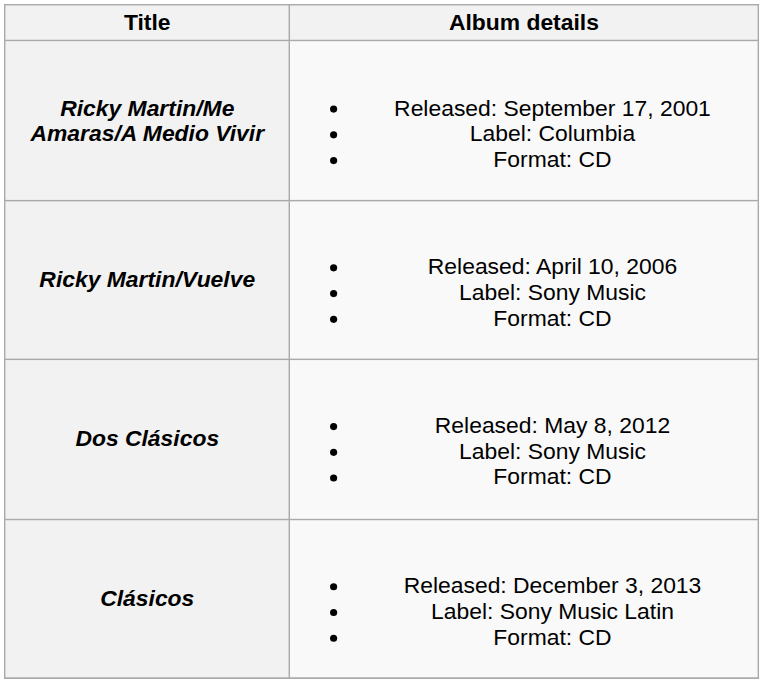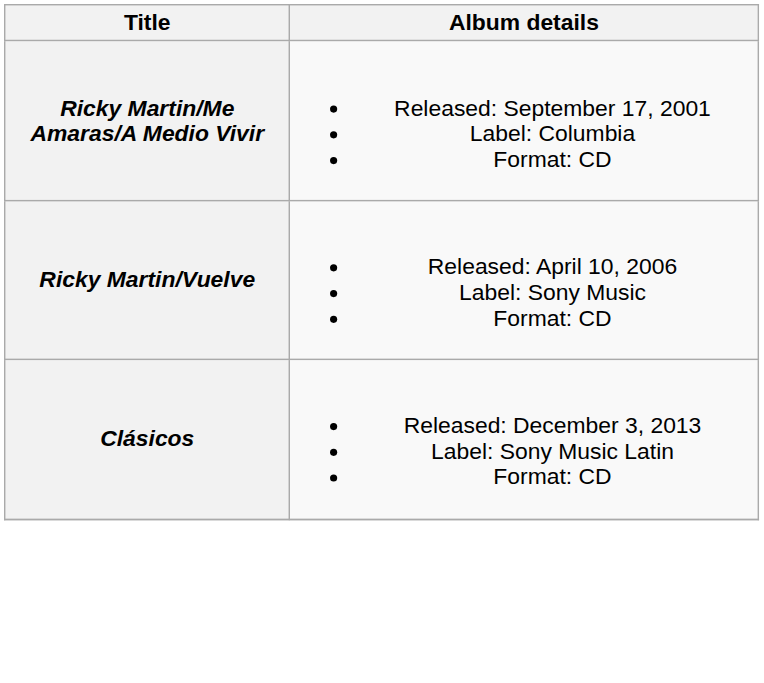 <table class="wikitable plainrowheaders" style="text-align:center;">
 <tr>
 <th scope="col" style="width:12em;">Title</th>
 <th scope="col" style="width:20em;">Album details</th>
 </tr>
 <tr>
 <th scope="row"><em>Ricky Martin/Me Amaras/A Medio Vivir</em></th>
 <td><br><ul><li>Released: September 17, 2001</li><li>Label: Columbia</li><li>Format: CD</li></ul></td>
 </tr>
 <tr>
 <th scope="row"><em>Ricky Martin/Vuelve</em></th>
 <td><br><ul><li>Released: April 10, 2006</li><li>Label: Sony Music</li><li>Format: CD</li></ul></td>
 </tr>
 <tr>
-<th scope="row"><em>Dos Clásicos</em></th>
-<td><br><ul><li>Released: May 8, 2012</li><li>Label: Sony Music</li><li>Format: CD</li></ul></td>
-</tr>
-<tr>
 <th scope="row"><em>Clásicos</em></th>
 <td><br><ul><li>Released: December 3, 2013 </li><li>Label: Sony Music Latin</li><li>Format: CD</li></ul></td>
 </tr>
 <tr>
 </tr>
 </table>
